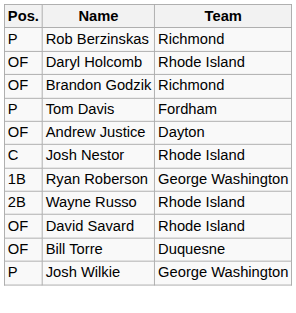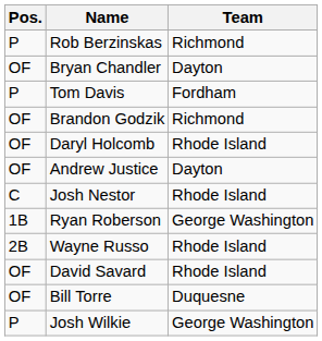 <table class=wikitable>
 <tr>
 <th>Pos.</th>
 <th>Name</th>
 <th>Team</th>
 </tr>
 <tr>
 <td>P</td>
 <td>Rob Berzinskas</td>
 <td>Richmond</td>
 </tr>
 <tr>
 <td>OF</td>
-<td>Daryl Holcomb</td>
-<td>Rhode Island</td>
+<td>Bryan Chandler</td>
+<td>Dayton</td>
+</tr>
+<tr>
+<td>P</td>
+<td>Tom Davis</td>
+<td>Fordham</td>
 </tr>
 <tr>
 <td>OF</td>
 <td>Brandon Godzik</td>
 <td>Richmond</td>
 </tr>
 <tr>
-<td>P</td>
-<td>Tom Davis</td>
-<td>Fordham</td>
+<td>OF</td>
+<td>Daryl Holcomb</td>
+<td>Rhode Island</td>
 </tr>
 <tr>
 <td>OF</td>
 <td>Andrew Justice</td>
 <td>Dayton</td>
 </tr>
 <tr>
 <td>C</td>
 <td>Josh Nestor</td>
 <td>Rhode Island</td>
 </tr>
 <tr>
 <td>1B</td>
 <td>Ryan Roberson</td>
 <td>George Washington</td>
 </tr>
 <tr>
 <td>2B</td>
 <td>Wayne Russo</td>
 <td>Rhode Island</td>
 </tr>
 <tr>
 <td>OF</td>
 <td>David Savard</td>
 <td>Rhode Island</td>
 </tr>
 <tr>
 <td>OF</td>
 <td>Bill Torre</td>
 <td>Duquesne</td>
 </tr>
 <tr>
 <td>P</td>
 <td>Josh Wilkie</td>
 <td>George Washington</td>
 </tr>
 </table>
